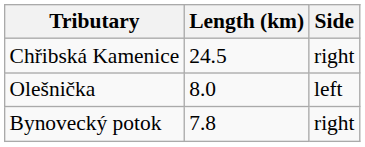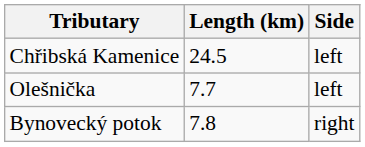 <table class="wikitable">
 <tr>
 <th>Tributary</th>
 <th>Length (km)</th>
 <th>Side</th>
 </tr>
 <tr>
 <td>Chřibská Kamenice</td>
 <td>24.5</td>
-<td>right</td>
+<td>left</td>
 </tr>
 <tr>
 <td>Olešnička</td>
-<td>8.0</td>
+<td>7.7</td>
 <td>left</td>
 </tr>
 <tr>
 <td>Bynovecký potok</td>
 <td>7.8</td>
 <td>right</td>
 </tr>
 </table>
